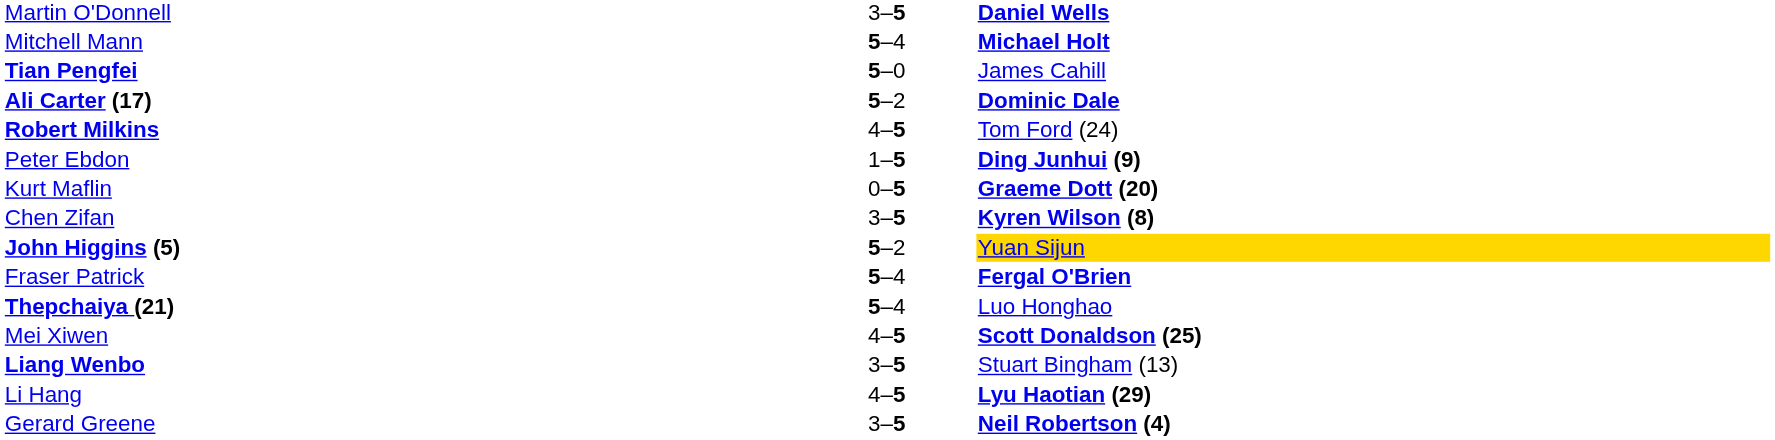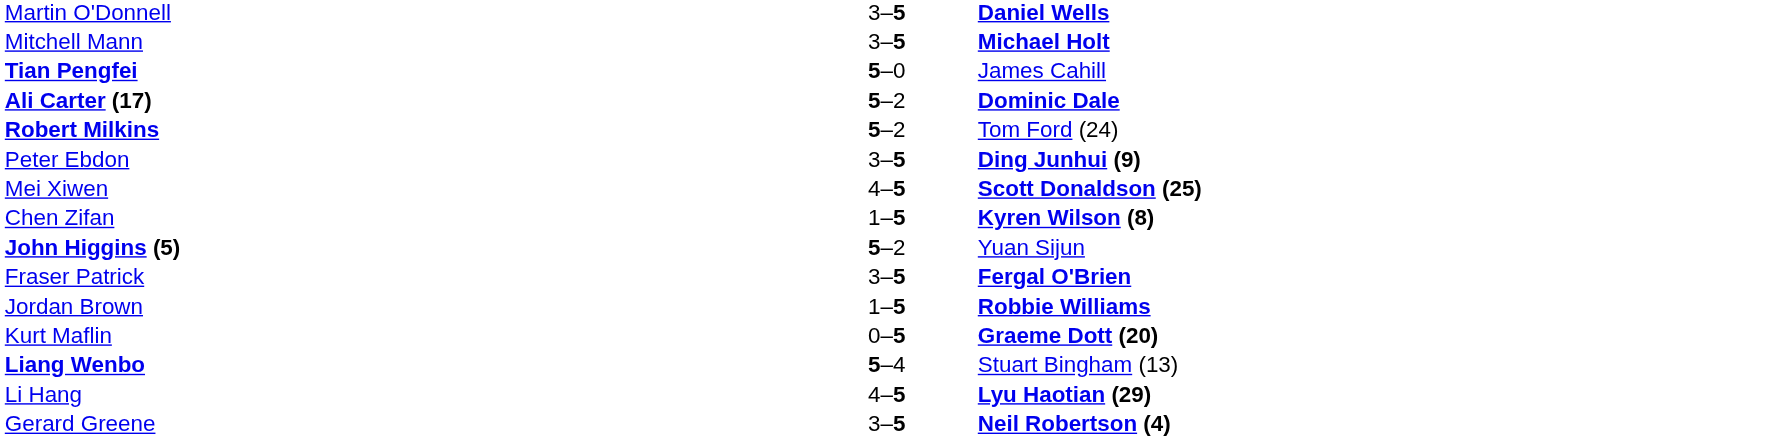 <table width="100%" cellspacing="1">
 <tr>
 <th width=45%></th>
 <th width=10%></th>
 <th width=45%></th>
 </tr>
 <tr>
 <td> <a href='#'>Martin O'Donnell</a></td>
 <td align="center">3–<strong>5</strong></td>
 <td> <strong><a href='#'>Daniel Wells</a></strong></td>
 </tr>
 <tr>
 <td> <a href='#'>Mitchell Mann</a></td>
-<td align="center"><strong>5</strong>–4</td>
+<td align="center">3–<strong>5</strong></td>
 <td> <strong><a href='#'>Michael Holt</a></strong></td>
 </tr>
 <tr>
 <td> <strong><a href='#'>Tian Pengfei</a></strong></td>
 <td align="center"><strong>5</strong>–0</td>
 <td> <a href='#'>James Cahill</a></td>
 </tr>
 <tr>
 <td> <strong><a href='#'>Ali Carter</a> (17)</strong></td>
 <td align="center"><strong>5</strong>–2</td>
 <td><strong> <a href='#'>Dominic Dale</a></strong></td>
 </tr>
 <tr>
 <td> <strong><a href='#'>Robert Milkins</a></strong></td>
-<td align="center">4–<strong>5</strong></td>
+<td align="center"><strong>5</strong>–2</td>
 <td> <a href='#'>Tom Ford</a> (24)</td>
 </tr>
 <tr>
 <td> <a href='#'>Peter Ebdon</a></td>
+<td align="center">3–<strong>5</strong></td>
+<td> <strong><a href='#'>Ding Junhui</a> (9)</strong></td>
+</tr>
+<tr>
+<td> <a href='#'>Mei Xiwen</a></td>
+<td align="center">4–<strong>5</strong></td>
+<td> <strong><a href='#'>Scott Donaldson</a> (25)</strong></td>
+</tr>
+<tr>
+<td> <a href='#'>Chen Zifan</a></td>
 <td align="center">1–<strong>5</strong></td>
-<td> <strong><a href='#'>Ding Junhui</a> (9)</strong></td>
+<td> <strong><a href='#'>Kyren Wilson</a> (8)</strong></td>
+</tr>
+<tr>
+<td> <strong><a href='#'>John Higgins</a> (5)</strong></td>
+<td align="center"><strong>5</strong>–2</td>
+<td> <a href='#'>Yuan Sijun</a></td>
+</tr>
+<tr>
+<td> <a href='#'>Fraser Patrick</a></td>
+<td align="center">3–<strong>5</strong></td>
+<td> <strong><a href='#'>Fergal O'Brien</a></strong></td>
+</tr>
+<tr>
+<td> <a href='#'>Jordan Brown</a></td>
+<td align="center">1–<strong>5</strong></td>
+<td> <strong><a href='#'>Robbie Williams</a></strong></td>
 </tr>
 <tr>
 <td> <a href='#'>Kurt Maflin</a></td>
 <td align="center">0–<strong>5</strong></td>
 <td> <strong><a href='#'>Graeme Dott</a> (20)</strong></td>
 </tr>
 <tr>
-<td> <a href='#'>Chen Zifan</a></td>
-<td align="center">3–<strong>5</strong></td>
-<td> <strong><a href='#'>Kyren Wilson</a> (8)</strong></td>
-</tr>
-<tr>
-<td> <strong><a href='#'>John Higgins</a> (5)</strong></td>
-<td align="center"><strong>5</strong>–2</td>
-<td style="background: gold;"> <a href='#'>Yuan Sijun</a></td>
-</tr>
-<tr>
-<td> <a href='#'>Fraser Patrick</a></td>
+<td> <strong><a href='#'>Liang Wenbo</a></strong></td>
 <td align="center"><strong>5</strong>–4</td>
-<td> <strong><a href='#'>Fergal O'Brien</a></strong></td>
-</tr>
-<tr>
-<td> <strong><a href='#'>Thepchaiya </a> (21)</strong></td>
-<td align="center"><strong>5</strong>–4</td>
-<td> <a href='#'>Luo Honghao</a></td>
-</tr>
-<tr>
-<td> <a href='#'>Mei Xiwen</a></td>
-<td align="center">4–<strong>5</strong></td>
-<td> <strong><a href='#'>Scott Donaldson</a> (25)</strong></td>
-</tr>
-<tr>
-<td> <strong><a href='#'>Liang Wenbo</a></strong></td>
-<td align="center">3–<strong>5</strong></td>
 <td> <a href='#'>Stuart Bingham</a> (13)</td>
 </tr>
 <tr>
 <td> <a href='#'>Li Hang</a></td>
 <td align="center">4–<strong>5</strong></td>
 <td> <strong><a href='#'>Lyu Haotian</a> (29)</strong></td>
 </tr>
 <tr>
 <td> <a href='#'>Gerard Greene</a></td>
 <td align="center">3–<strong>5</strong></td>
 <td> <strong><a href='#'>Neil Robertson</a> (4)</strong></td>
 </tr>
 </table>
